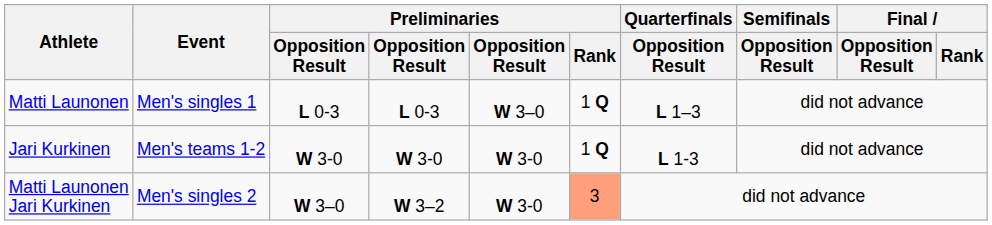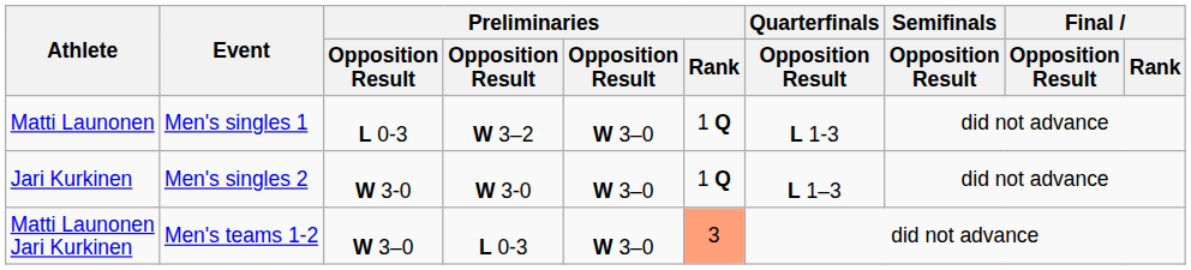 <table class=wikitable style="font-size:90%">
 <tr>
 <th rowspan="2">Athlete</th>
 <th rowspan="2">Event</th>
 <th colspan="4">Preliminaries</th>
 <th>Quarterfinals</th>
 <th>Semifinals</th>
 <th colspan="2">Final / </th>
 </tr>
 <tr>
 <th>Opposition<br>Result</th>
 <th>Opposition<br>Result</th>
 <th>Opposition<br>Result</th>
 <th>Rank</th>
 <th>Opposition<br>Result</th>
 <th>Opposition<br>Result</th>
 <th>Opposition<br>Result</th>
 <th>Rank</th>
 </tr>
 <tr>
 <td><a href='#'>Matti Launonen</a></td>
 <td><a href='#'>Men's singles 1</a></td>
 <td align="center"><br><strong>L</strong> 0-3</td>
-<td align="center"><br><strong>L</strong> 0-3</td>
+<td align="center"><br><strong>W</strong> 3–2</td>
+<td align="center"><br><strong>W</strong> 3–0</td>
+<td align="center">1 <strong>Q</strong></td>
+<td align="center"><br><strong>L</strong> 1-3</td>
+<td align="center" colspan="3">did not advance</td>
+</tr>
+<tr>
+<td><a href='#'>Jari Kurkinen</a></td>
+<td><a href='#'>Men's singles 2</a></td>
+<td align="center"><br><strong>W</strong> 3-0</td>
+<td align="center"><br><strong>W</strong> 3-0</td>
 <td align="center"><br><strong>W</strong> 3–0</td>
 <td align="center">1 <strong>Q</strong></td>
 <td align="center"><br><strong>L</strong> 1–3</td>
 <td align="center" colspan="3">did not advance</td>
 </tr>
 <tr>
-<td><a href='#'>Jari Kurkinen</a></td>
+<td><a href='#'>Matti Launonen</a><br> <a href='#'>Jari Kurkinen</a></td>
 <td><a href='#'>Men's teams 1-2</a></td>
-<td align="center"><br><strong>W</strong> 3-0</td>
-<td align="center"><br><strong>W</strong> 3-0</td>
-<td align="center"><br><strong>W</strong> 3-0</td>
-<td align="center">1 <strong>Q</strong></td>
-<td align="center"><br><strong>L</strong> 1-3</td>
-<td align="center" colspan="3">did not advance</td>
-</tr>
-<tr>
-<td><a href='#'>Matti Launonen</a><br> <a href='#'>Jari Kurkinen</a></td>
-<td><a href='#'>Men's singles 2</a></td>
 <td align="center"><br><strong>W</strong> 3–0</td>
-<td align="center"><br><strong>W</strong> 3–2</td>
-<td align="center"><br><strong>W</strong> 3-0</td>
+<td align="center"><br><strong>L</strong> 0-3</td>
+<td align="center"><br><strong>W</strong> 3–0</td>
 <td align="center" style="background: lightsalmon;">3</td>
 <td align="center" colspan="4">did not advance</td>
 </tr>
 </table>
